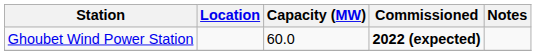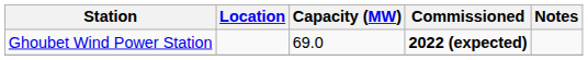 <table class="wikitable sortable">
 <tr>
 <th>Station</th>
 <th><a href='#'>Location</a></th>
 <th>Capacity (<a href='#'>MW</a>)</th>
 <th>Commissioned</th>
 <th>Notes</th>
 </tr>
 <tr>
 <td><a href='#'>Ghoubet Wind Power Station</a></td>
 <td></td>
-<td>60.0</td>
+<td>69.0</td>
 <td><strong>2022 (expected)</strong></td>
 <td></td>
 </tr>
 <tr>
 </tr>
 </table>
